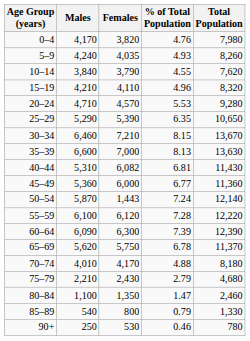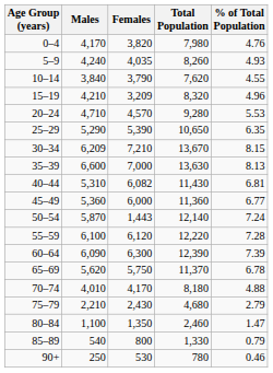 <table class="wikitable sortable">
 <tr>
 <th>Age Group<br> (years)</th>
 <th width="60pt" align="right">Males</th>
 <th width="60pt" align="right">Females</th>
+<th align="right">Total<br>Population</th>
 <th align="right">% of Total<br>Population</th>
-<th align="right">Total<br>Population</th>
 </tr>
 <tr>
 <td align="right">0–4</td>
 <td align="right">4,170</td>
 <td align="right">3,820</td>
+<td align="right">7,980</td>
 <td align="right">4.76</td>
-<td align="right">7,980</td>
 </tr>
 <tr>
 <td align="right">5–9</td>
 <td align="right">4,240</td>
 <td align="right">4,035</td>
+<td align="right">8,260</td>
 <td align="right">4.93</td>
-<td align="right">8,260</td>
 </tr>
 <tr>
 <td align="right">10–14</td>
 <td align="right">3,840</td>
 <td align="right">3,790</td>
+<td align="right">7,620</td>
 <td align="right">4.55</td>
-<td align="right">7,620</td>
 </tr>
 <tr>
 <td align="right">15–19</td>
 <td align="right">4,210</td>
-<td align="right">4,110</td>
+<td align="right">3,209</td>
+<td align="right">8,320</td>
 <td align="right">4.96</td>
-<td align="right">8,320</td>
 </tr>
 <tr>
 <td align="right">20–24</td>
 <td align="right">4,710</td>
 <td align="right">4,570</td>
+<td align="right">9,280</td>
 <td align="right">5.53</td>
-<td align="right">9,280</td>
 </tr>
 <tr>
 <td align="right">25–29</td>
 <td align="right">5,290</td>
 <td align="right">5,390</td>
+<td align="right">10,650</td>
 <td align="right">6.35</td>
-<td align="right">10,650</td>
 </tr>
 <tr>
 <td align="right">30–34</td>
-<td align="right">6,460</td>
+<td align="right">6,209</td>
 <td align="right">7,210</td>
+<td align="right">13,670</td>
 <td align="right">8.15</td>
-<td align="right">13,670</td>
 </tr>
 <tr>
 <td align="right">35–39</td>
 <td align="right">6,600</td>
 <td align="right">7,000</td>
+<td align="right">13,630</td>
 <td align="right">8.13</td>
-<td align="right">13,630</td>
 </tr>
 <tr>
 <td align="right">40–44</td>
 <td align="right">5,310</td>
 <td align="right">6,082</td>
+<td align="right">11,430</td>
 <td align="right">6.81</td>
-<td align="right">11,430</td>
 </tr>
 <tr>
 <td align="right">45–49</td>
 <td align="right">5,360</td>
 <td align="right">6,000</td>
+<td align="right">11,360</td>
 <td align="right">6.77</td>
-<td align="right">11,360</td>
 </tr>
 <tr>
 <td align="right">50–54</td>
 <td align="right">5,870</td>
 <td align="right">1,443</td>
+<td align="right">12,140</td>
 <td align="right">7.24</td>
-<td align="right">12,140</td>
 </tr>
 <tr>
 <td align="right">55–59</td>
 <td align="right">6,100</td>
 <td align="right">6,120</td>
+<td align="right">12,220</td>
 <td align="right">7.28</td>
-<td align="right">12,220</td>
 </tr>
 <tr>
 <td align="right">60–64</td>
 <td align="right">6,090</td>
 <td align="right">6,300</td>
+<td align="right">12,390</td>
 <td align="right">7.39</td>
-<td align="right">12,390</td>
 </tr>
 <tr>
 <td align="right">65–69</td>
 <td align="right">5,620</td>
 <td align="right">5,750</td>
+<td align="right">11,370</td>
 <td align="right">6.78</td>
-<td align="right">11,370</td>
 </tr>
 <tr>
 <td align="right">70–74</td>
 <td align="right">4,010</td>
 <td align="right">4,170</td>
+<td align="right">8,180</td>
 <td align="right">4.88</td>
-<td align="right">8,180</td>
 </tr>
 <tr>
 <td align="right">75–79</td>
 <td align="right">2,210</td>
 <td align="right">2,430</td>
+<td align="right">4,680</td>
 <td align="right">2.79</td>
-<td align="right">4,680</td>
 </tr>
 <tr>
 <td align="right">80–84</td>
 <td align="right">1,100</td>
 <td align="right">1,350</td>
+<td align="right">2,460</td>
 <td align="right">1.47</td>
-<td align="right">2,460</td>
 </tr>
 <tr>
 <td align="right">85–89</td>
 <td align="right">540</td>
 <td align="right">800</td>
+<td align="right">1,330</td>
 <td align="right">0.79</td>
-<td align="right">1,330</td>
 </tr>
 <tr>
 <td align="right">90+</td>
 <td align="right">250</td>
 <td align="right">530</td>
+<td align="right">780</td>
 <td align="right">0.46</td>
-<td align="right">780</td>
 </tr>
 </table>
